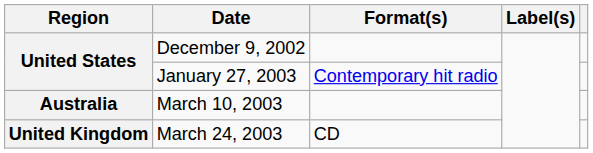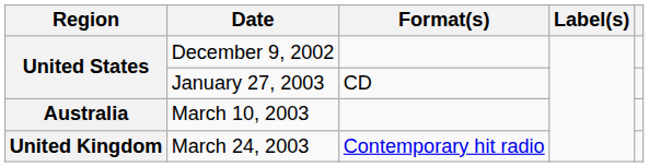 <table class="wikitable plainrowheaders">
 <tr>
 <th scope="col">Region</th>
 <th scope="col">Date</th>
 <th scope="col">Format(s)</th>
 <th scope="col">Label(s)</th>
 <th scope="col"></th>
 </tr>
 <tr>
 <th scope="row" rowspan="2">United States</th>
 <td>December 9, 2002</td>
 <td></td>
 <td rowspan="4"></td>
 <td align="center"></td>
 </tr>
 <tr>
 <td>January 27, 2003</td>
-<td><a href='#'>Contemporary hit radio</a></td>
+<td>CD</td>
 <td align="center"></td>
 </tr>
 <tr>
 <th scope="row">Australia</th>
 <td>March 10, 2003</td>
 <td></td>
 <td align="center"></td>
 </tr>
 <tr>
 <th scope="row">United Kingdom</th>
 <td>March 24, 2003</td>
-<td>CD</td>
+<td><a href='#'>Contemporary hit radio</a></td>
 <td align="center"></td>
 </tr>
 </table>
